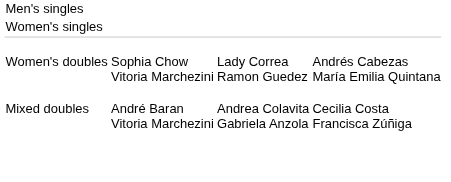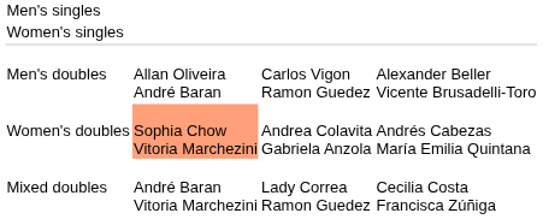 <table>
 <tr>
 <td>Men's singles</td>
 <td></td>
 <td></td>
 <td></td>
 </tr>
 <tr>
 <td>Women's singles</td>
 <td nowrap></td>
 <td nowrap></td>
 <td></td>
 </tr>
 <tr bgcolor=#dddddd>
 <td colspan=4></td>
 </tr>
 <tr>
+<td>Men's doubles</td>
+<td><br>Allan Oliveira<br>André Baran</td>
+<td><br>Carlos Vigon<br>Ramon Guedez</td>
+<td nowrap><br>Alexander Beller<br>Vicente Brusadelli-Toro</td>
+</tr>
+<tr>
 <td>Women's doubles</td>
-<td><br>Sophia Chow<br>Vitoria Marchezini</td>
-<td><br>Lady Correa<br>Ramon Guedez</td>
+<td style="background: lightsalmon;"><br>Sophia Chow<br>Vitoria Marchezini</td>
+<td><br>Andrea Colavita<br>Gabriela Anzola</td>
 <td><br>Andrés Cabezas<br>María Emilia Quintana</td>
 </tr>
 <tr>
 <td>Mixed doubles</td>
 <td><br>André Baran<br>Vitoria Marchezini</td>
-<td><br>Andrea Colavita<br>Gabriela Anzola</td>
+<td><br>Lady Correa<br>Ramon Guedez</td>
 <td><br>Cecilia Costa<br>Francisca Zúñiga</td>
 </tr>
 </table>
